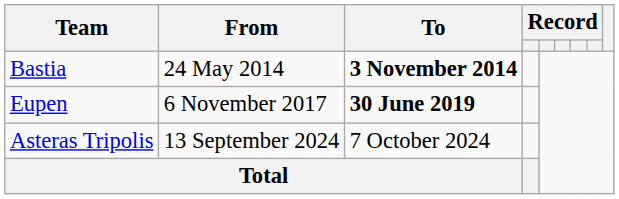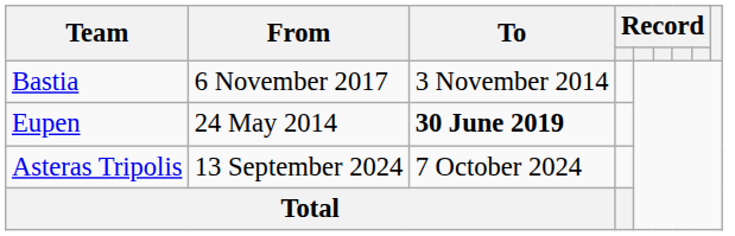 <table class="wikitable" style="text-align:center">
 <tr>
 <th rowspan="2">Team</th>
 <th rowspan="2">From</th>
 <th rowspan="2">To</th>
 <th colspan="5">Record</th>
 <th rowspan="2"></th>
 </tr>
 <tr>
 <th></th>
 <th></th>
 <th></th>
 <th></th>
 <th></th>
 </tr>
 <tr>
 <td align="left"><a href='#'>Bastia</a></td>
-<td align="left">24 May 2014</td>
-<td align="left"><strong>3 November 2014<br></strong></td>
+<td align="left">6 November 2017</td>
+<td align="left">3 November 2014<br></td>
 <td></td>
 </tr>
 <tr>
 <td align="left"><a href='#'>Eupen</a></td>
-<td align="left">6 November 2017</td>
+<td align="left">24 May 2014</td>
 <td align="left"><strong>30 June 2019<br></strong></td>
 <td></td>
 </tr>
 <tr>
 <td align="left"><a href='#'>Asteras Tripolis</a></td>
 <td align="left">13 September 2024</td>
 <td align="left">7 October 2024<br></td>
 <td></td>
 </tr>
 <tr>
 <th colspan="3">Total<br></th>
 <th></th>
 </tr>
 </table>
